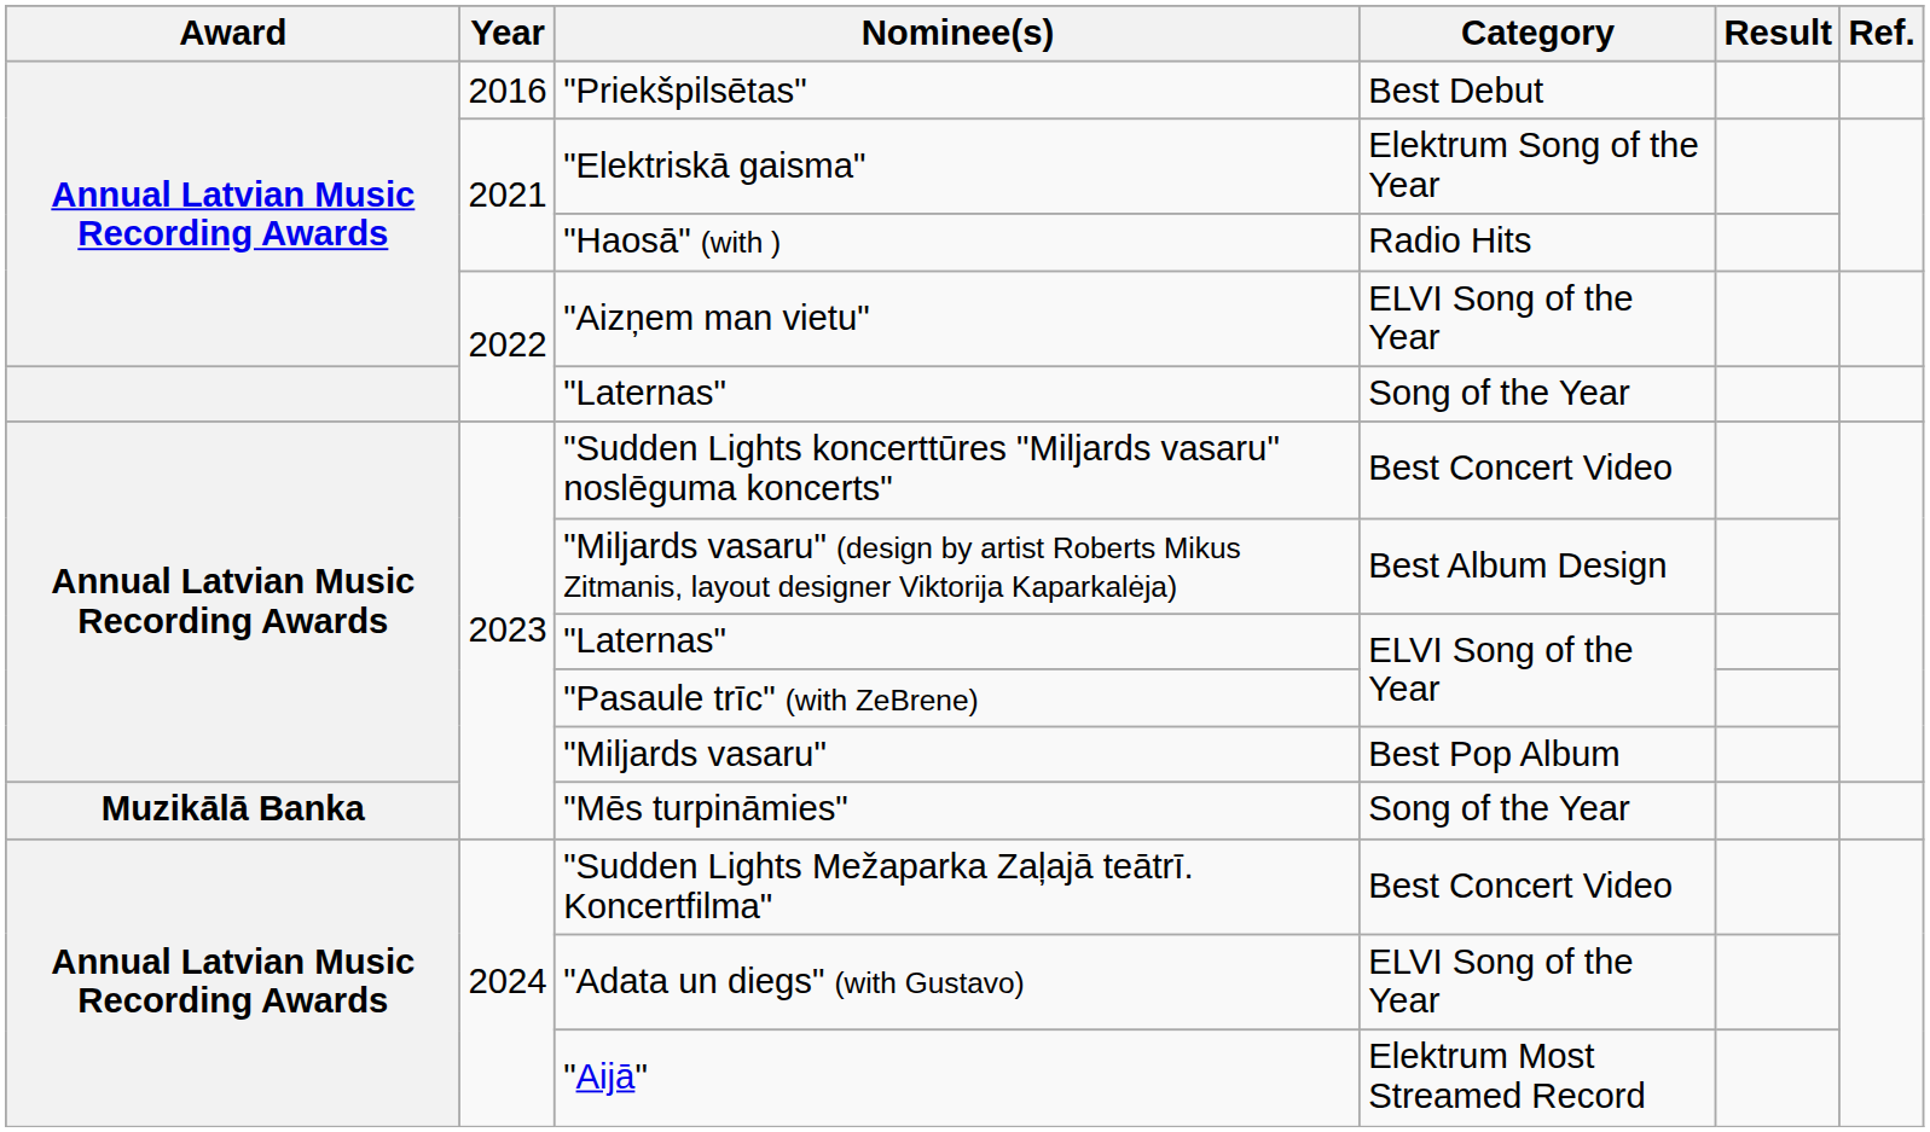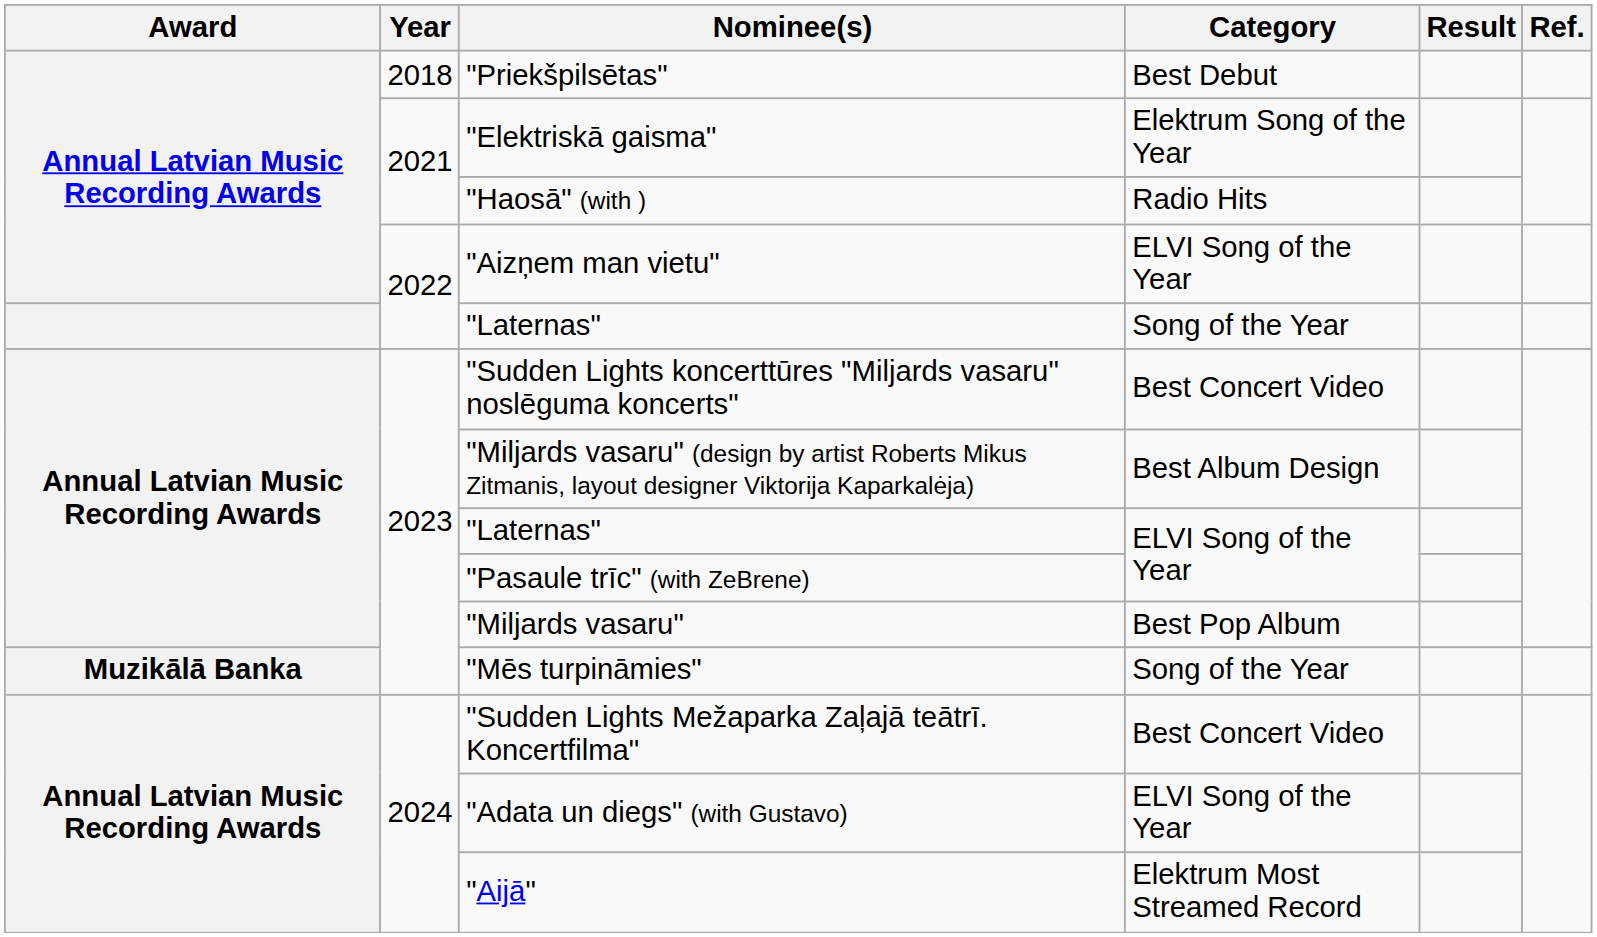 <table class="wikitable sortable plainrowheaders">
 <tr>
 <th scope="col">Award</th>
 <th scope="col">Year</th>
 <th scope="col">Nominee(s)</th>
 <th scope="col">Category</th>
 <th scope="col">Result</th>
 <th scope="col">Ref.</th>
 </tr>
 <tr>
 <th scope="row" rowspan="4"><a href='#'>Annual Latvian Music Recording Awards</a></th>
-<td style="text-align:center;">2016</td>
+<td style="text-align:center;">2018</td>
 <td>"Priekšpilsētas"</td>
 <td>Best Debut</td>
 <td></td>
 <td style="text-align:center;"></td>
 </tr>
 <tr>
 <td rowspan="2" style="text-align:center;">2021</td>
 <td>"Elektriskā gaisma"</td>
 <td>Elektrum Song of the Year</td>
 <td></td>
 <td rowspan="2" style="text-align:center;"></td>
 </tr>
 <tr>
 <td>"Haosā" <small>(with )</small></td>
 <td>Radio Hits</td>
 <td></td>
 </tr>
 <tr>
 <td rowspan="2" style="text-align:center;">2022</td>
 <td>"Aizņem man vietu"</td>
 <td>ELVI Song of the Year</td>
 <td></td>
 <td style="text-align:center;"></td>
 </tr>
 <tr>
 <th scope="row"></th>
 <td>"Laternas"</td>
 <td>Song of the Year</td>
 <td></td>
 <td style="text-align:center;"></td>
 </tr>
 <tr>
 <th scope="row" rowspan="5">Annual Latvian Music Recording Awards</th>
 <td rowspan="6" style="text-align:center;">2023</td>
 <td>"Sudden Lights koncerttūres "Miljards vasaru" noslēguma koncerts"</td>
 <td>Best Concert Video</td>
 <td></td>
 <td rowspan="5" style="text-align:center;"></td>
 </tr>
 <tr>
 <td>"Miljards vasaru" <small>(design by artist Roberts Mikus Zitmanis, layout designer Viktorija Kaparkalėja)</small></td>
 <td>Best Album Design</td>
 <td></td>
 </tr>
 <tr>
 <td>"Laternas"</td>
 <td rowspan="2">ELVI Song of the Year</td>
 <td></td>
 </tr>
 <tr>
 <td>"Pasaule trīc" <small>(with ZeBrene)</small></td>
 <td></td>
 </tr>
 <tr>
 <td>"Miljards vasaru"</td>
 <td>Best Pop Album</td>
 <td></td>
 </tr>
 <tr>
 <th scope="row">Muzikālā Banka</th>
 <td>"Mēs turpināmies"</td>
 <td>Song of the Year</td>
 <td></td>
 <td style="text-align:center;"></td>
 </tr>
 <tr>
 <th scope="row" rowspan="3">Annual Latvian Music Recording Awards</th>
 <td rowspan="3" style="text-align:center;">2024</td>
 <td>"Sudden Lights Mežaparka Zaļajā teātrī. Koncertfilma"</td>
 <td>Best Concert Video</td>
 <td></td>
 <td rowspan="3" style="text-align:center;"></td>
 </tr>
 <tr>
 <td>"Adata un diegs" <small>(with Gustavo)</small></td>
 <td>ELVI Song of the Year</td>
 <td></td>
 </tr>
 <tr>
 <td>"<a href='#'>Aijā</a>"</td>
 <td>Elektrum Most Streamed Record</td>
 <td></td>
 </tr>
 </table>
